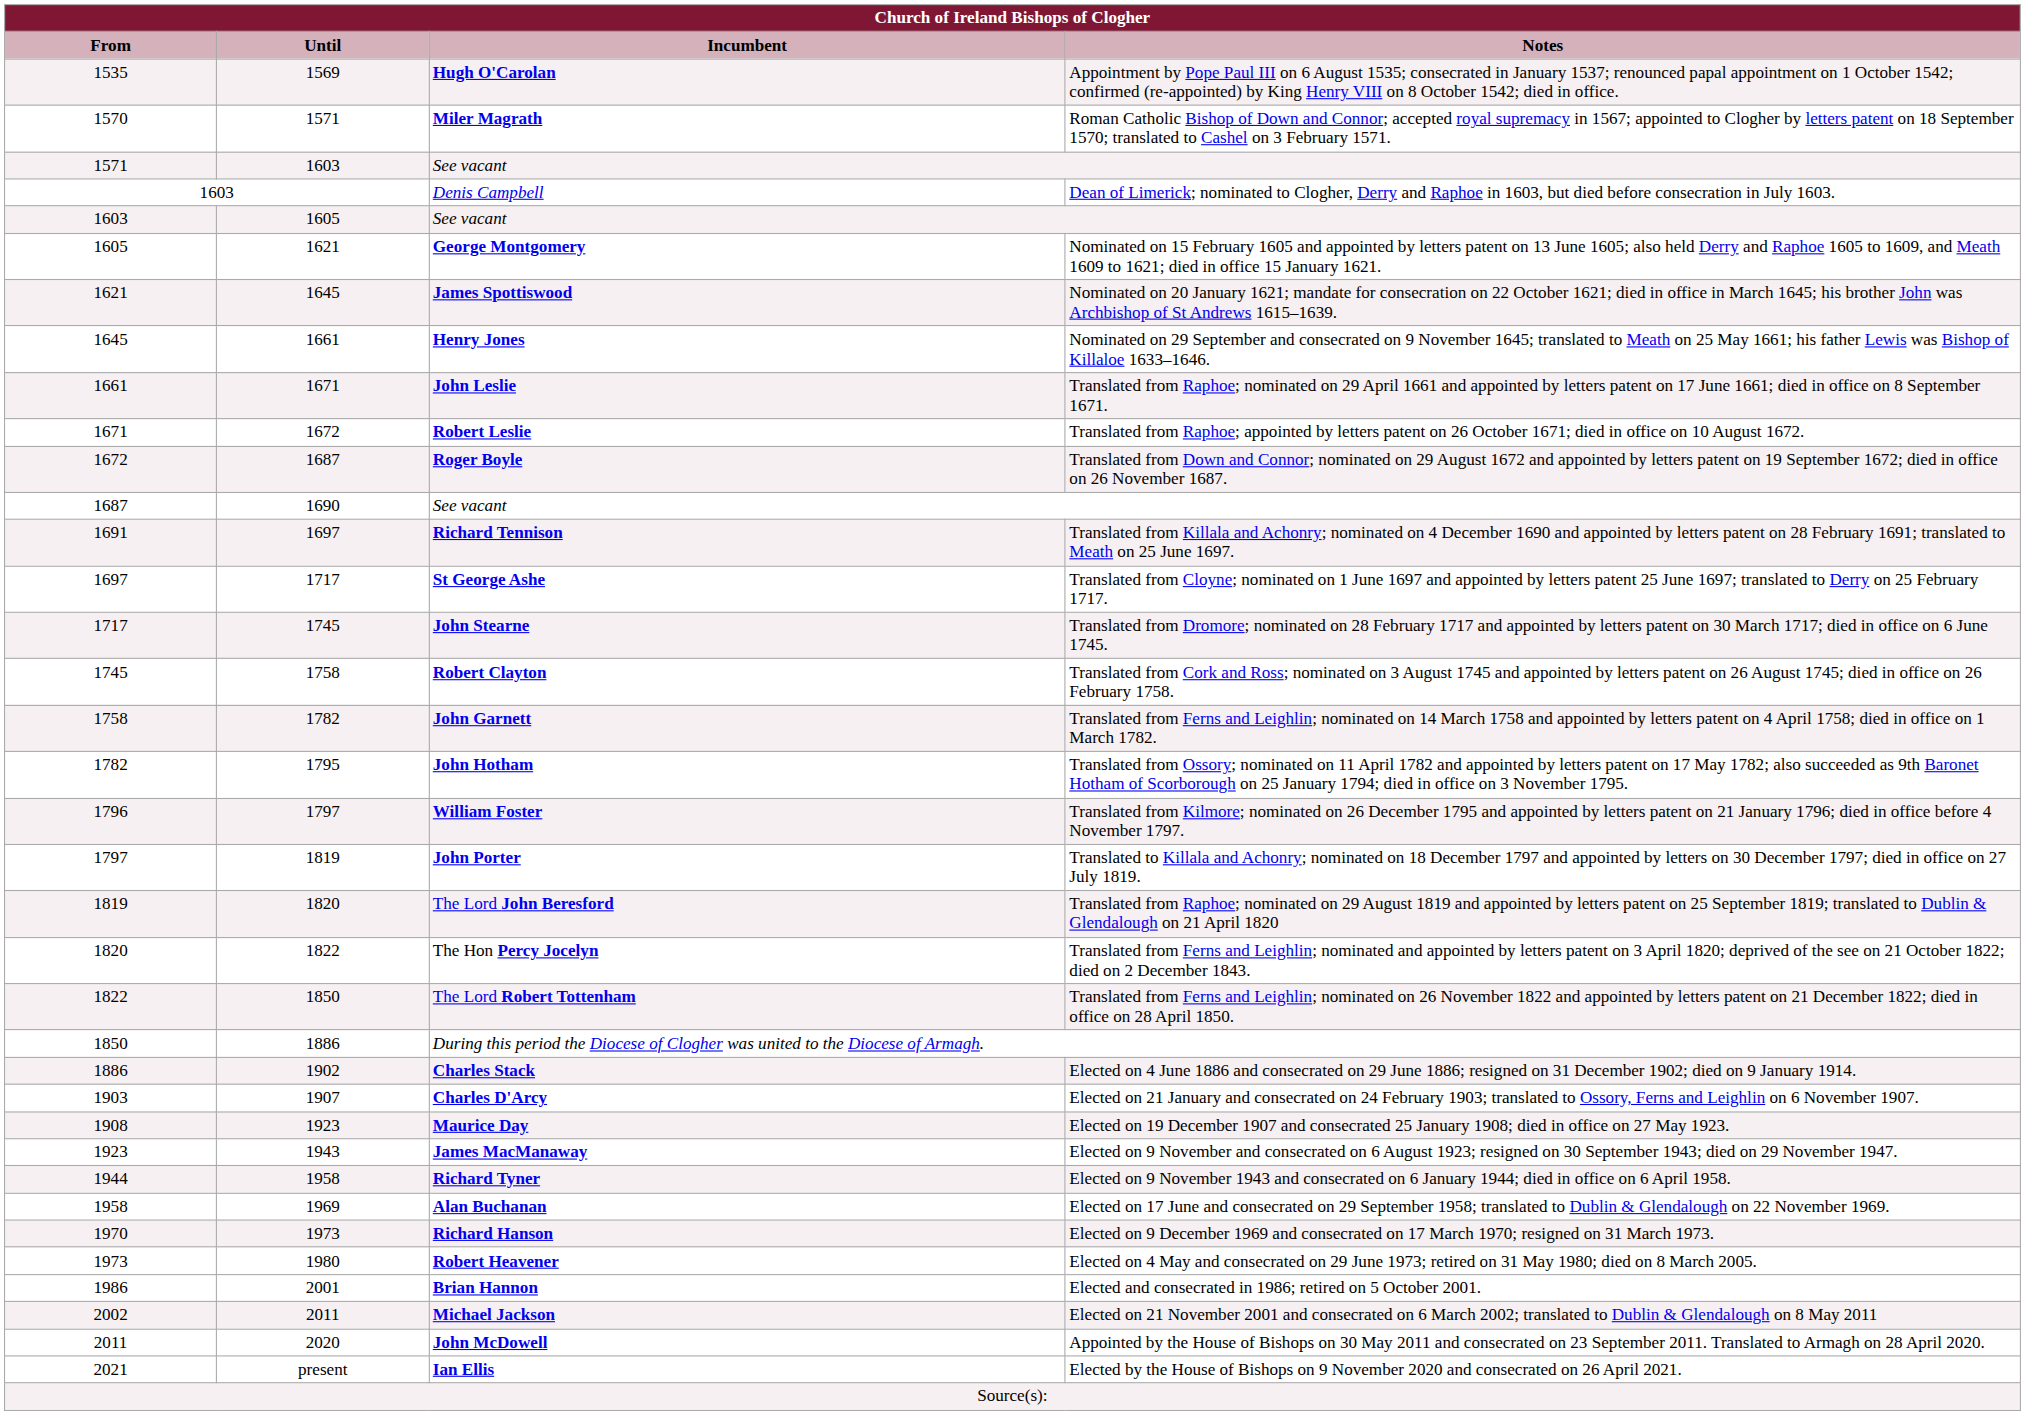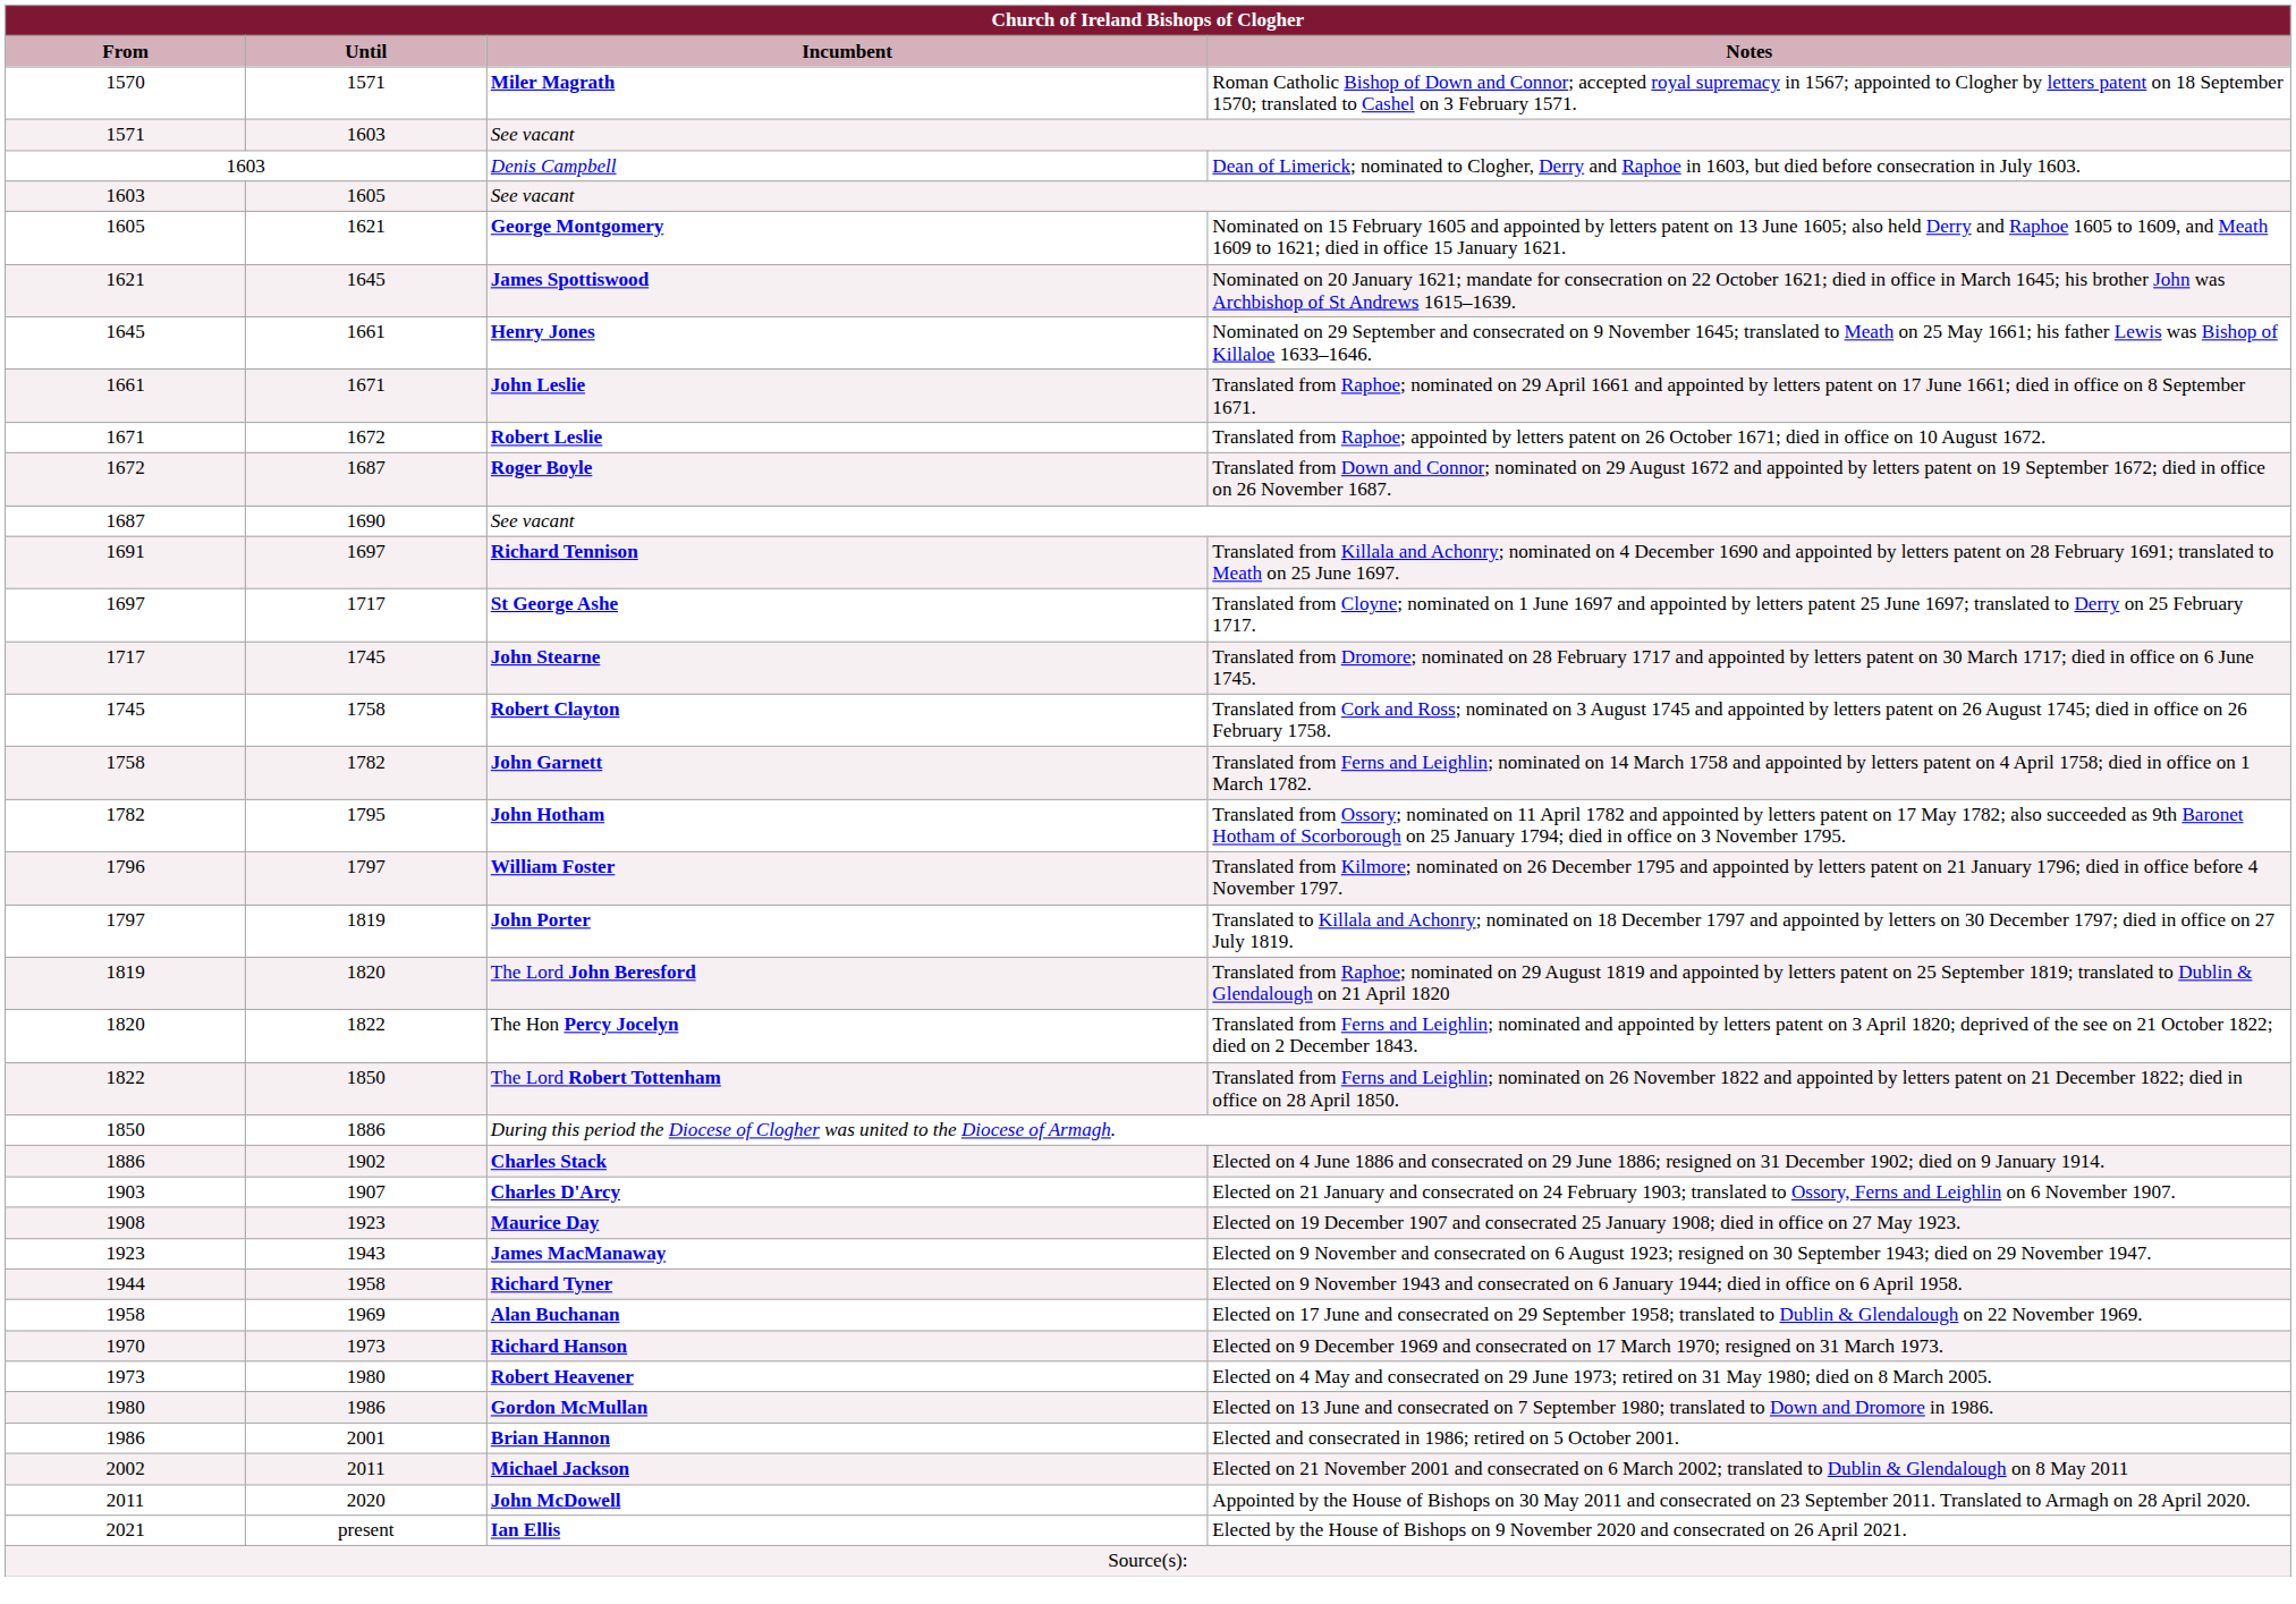 <table class="wikitable" style="width:95%;">
 <tr>
 <th colspan="4" style="background:#7f1734; color:white;">Church of Ireland Bishops of Clogher</th>
 </tr>
 <tr>
 <th style="background:#d4b1bb; width:10%;">From</th>
 <th style="background:#d4b1bb; width:10%;">Until</th>
 <th style="background:#d4b1bb; width:30%;">Incumbent</th>
 <th style="background:#d4b1bb; width:45%;">Notes</th>
-</tr>
-<tr style="vertical-align:top; background:#f7f0f2;">
-<td style="text-align: center;">1535</td>
-<td style="text-align: center;">1569</td>
-<td><strong><a href='#'>Hugh O'Carolan</a></strong></td>
-<td>Appointment by <a href='#'>Pope Paul III</a> on 6 August 1535; consecrated in January 1537; renounced papal appointment on 1 October 1542; confirmed (re-appointed) by King <a href='#'>Henry VIII</a> on 8 October 1542; died in office.</td>
 </tr>
 <tr style="vertical-align:top; background:white;">
 <td style="text-align: center;">1570</td>
 <td style="text-align: center;">1571</td>
 <td><strong><a href='#'>Miler Magrath</a></strong></td>
 <td>Roman Catholic <a href='#'>Bishop of Down and Connor</a>; accepted <a href='#'>royal supremacy</a> in 1567; appointed to Clogher by <a href='#'>letters patent</a> on 18 September 1570; translated to <a href='#'>Cashel</a> on 3 February 1571.</td>
 </tr>
 <tr style="vertical-align:top; background:#f7f0f2;">
 <td style="text-align: center;">1571</td>
 <td style="text-align: center;">1603</td>
 <td colspan="2"><em>See vacant</em></td>
 </tr>
 <tr style="vertical-align:top; background:white;">
 <td style="text-align: center;" colspan="2">1603</td>
 <td><em><a href='#'>Denis Campbell</a></em></td>
 <td><a href='#'>Dean of Limerick</a>; nominated to Clogher, <a href='#'>Derry</a> and <a href='#'>Raphoe</a> in 1603, but died before consecration in July 1603.</td>
 </tr>
 <tr style="vertical-align:top; background:#f7f0f2;">
 <td style="text-align: center;">1603</td>
 <td style="text-align: center;">1605</td>
 <td colspan="2"><em>See vacant</em></td>
 </tr>
 <tr style="vertical-align:top; background:white;">
 <td style="text-align: center;">1605</td>
 <td style="text-align: center;">1621</td>
 <td><strong><a href='#'>George Montgomery</a></strong></td>
 <td>Nominated on 15 February 1605 and appointed by letters patent on 13 June 1605; also held <a href='#'>Derry</a> and <a href='#'>Raphoe</a> 1605 to 1609, and <a href='#'>Meath</a> 1609 to 1621; died in office 15 January 1621.</td>
 </tr>
 <tr style="vertical-align:top; background:#f7f0f2;">
 <td style="text-align: center;">1621</td>
 <td style="text-align: center;">1645</td>
 <td><strong><a href='#'>James Spottiswood</a></strong></td>
 <td>Nominated on 20 January 1621; mandate for consecration on 22 October 1621; died in office in March 1645; his brother <a href='#'>John</a> was <a href='#'>Archbishop of St Andrews</a> 1615–1639.</td>
 </tr>
 <tr style="vertical-align:top; background:white;">
 <td style="text-align: center;">1645</td>
 <td style="text-align: center;">1661</td>
 <td><strong><a href='#'>Henry Jones</a></strong></td>
 <td>Nominated on 29 September and consecrated on 9 November 1645; translated to <a href='#'>Meath</a> on 25 May 1661; his father <a href='#'>Lewis</a> was <a href='#'>Bishop of Killaloe</a> 1633–1646.</td>
 </tr>
 <tr style="vertical-align:top; background:#f7f0f2;">
 <td style="text-align: center;">1661</td>
 <td style="text-align: center;">1671</td>
 <td><strong><a href='#'>John Leslie</a></strong></td>
 <td>Translated from <a href='#'>Raphoe</a>; nominated on 29 April 1661 and appointed by letters patent on 17 June 1661; died in office on 8 September 1671.</td>
 </tr>
 <tr style="vertical-align:top; background:white;">
 <td style="text-align: center;">1671</td>
 <td style="text-align: center;">1672</td>
 <td><strong><a href='#'>Robert Leslie</a></strong></td>
 <td>Translated from <a href='#'>Raphoe</a>; appointed by letters patent on 26 October 1671; died in office on 10 August 1672.</td>
 </tr>
 <tr style="vertical-align:top; background:#f7f0f2;">
 <td style="text-align: center;">1672</td>
 <td style="text-align: center;">1687</td>
 <td><strong><a href='#'>Roger Boyle</a></strong></td>
 <td>Translated from <a href='#'>Down and Connor</a>; nominated on 29 August 1672 and appointed by letters patent on 19 September 1672; died in office on 26 November 1687.</td>
 </tr>
 <tr style="vertical-align:top; background:white;">
 <td style="text-align: center;">1687</td>
 <td style="text-align: center;">1690</td>
 <td colspan="2"><em>See vacant</em></td>
 </tr>
 <tr style="vertical-align:top; background:#f7f0f2;">
 <td style="text-align: center;">1691</td>
 <td style="text-align: center;">1697</td>
 <td><strong><a href='#'>Richard Tennison</a></strong></td>
 <td>Translated from <a href='#'>Killala and Achonry</a>; nominated on 4 December 1690 and appointed by letters patent on 28 February 1691; translated to <a href='#'>Meath</a> on 25 June 1697.</td>
 </tr>
 <tr style="vertical-align:top; background:white;">
 <td style="text-align: center;">1697</td>
 <td style="text-align: center;">1717</td>
 <td><strong><a href='#'>St George Ashe</a></strong></td>
 <td>Translated from <a href='#'>Cloyne</a>; nominated on 1 June 1697 and appointed by letters patent 25 June 1697; translated to <a href='#'>Derry</a> on 25 February 1717.</td>
 </tr>
 <tr style="vertical-align:top; background:#f7f0f2;">
 <td style="text-align: center;">1717</td>
 <td style="text-align: center;">1745</td>
 <td><strong><a href='#'>John Stearne</a></strong></td>
 <td>Translated from <a href='#'>Dromore</a>; nominated on 28 February 1717 and appointed by letters patent on 30 March 1717; died in office on 6 June 1745.</td>
 </tr>
 <tr style="vertical-align:top; background:white;">
 <td style="text-align: center;">1745</td>
 <td style="text-align: center;">1758</td>
 <td><strong><a href='#'>Robert Clayton</a></strong></td>
 <td>Translated from <a href='#'>Cork and Ross</a>; nominated on 3 August 1745 and appointed by letters patent on 26 August 1745; died in office on 26 February 1758.</td>
 </tr>
 <tr style="vertical-align:top; background:#f7f0f2;">
 <td style="text-align: center;">1758</td>
 <td style="text-align: center;">1782</td>
 <td><strong><a href='#'>John Garnett</a></strong></td>
 <td>Translated from <a href='#'>Ferns and Leighlin</a>; nominated on 14 March 1758 and appointed by letters patent on 4 April 1758; died in office on 1 March 1782.</td>
 </tr>
 <tr style="vertical-align:top; background:white;">
 <td style="text-align: center;">1782</td>
 <td style="text-align: center;">1795</td>
 <td><strong><a href='#'>John Hotham</a></strong></td>
 <td>Translated from <a href='#'>Ossory</a>; nominated on 11 April 1782 and appointed by letters patent on 17 May 1782; also succeeded as 9th <a href='#'>Baronet Hotham of Scorborough</a> on 25 January 1794; died in office on 3 November 1795.</td>
 </tr>
 <tr style="vertical-align:top; background:#f7f0f2;">
 <td style="text-align: center;">1796</td>
 <td style="text-align: center;">1797</td>
 <td><strong><a href='#'>William Foster</a></strong></td>
 <td>Translated from <a href='#'>Kilmore</a>; nominated on 26 December 1795 and appointed by letters patent on 21 January 1796; died in office before 4 November 1797.</td>
 </tr>
 <tr style="vertical-align:top; background:white;">
 <td style="text-align: center;">1797</td>
 <td style="text-align: center;">1819</td>
 <td><strong><a href='#'>John Porter</a></strong></td>
 <td>Translated to <a href='#'>Killala and Achonry</a>; nominated on 18 December 1797 and appointed by letters on 30 December 1797; died in office on 27 July 1819.</td>
 </tr>
 <tr style="vertical-align:top; background:#f7f0f2;">
 <td style="text-align: center;">1819</td>
 <td style="text-align: center;">1820</td>
 <td><a href='#'>The Lord <strong>John Beresford</strong></a></td>
 <td>Translated from <a href='#'>Raphoe</a>; nominated on 29 August 1819 and appointed by letters patent on 25 September 1819; translated to <a href='#'>Dublin & Glendalough</a> on 21 April 1820</td>
 </tr>
 <tr style="vertical-align:top; background:white;">
 <td style="text-align: center;">1820</td>
 <td style="text-align: center;">1822</td>
 <td>The Hon <strong><a href='#'>Percy Jocelyn</a></strong></td>
 <td>Translated from <a href='#'>Ferns and Leighlin</a>; nominated and appointed by letters patent on 3 April 1820; deprived of the see on 21 October 1822; died on 2 December 1843.</td>
 </tr>
 <tr style="vertical-align:top; background:#f7f0f2;">
 <td style="text-align: center;">1822</td>
 <td style="text-align: center;">1850</td>
 <td><a href='#'>The Lord <strong>Robert Tottenham</strong></a></td>
 <td>Translated from <a href='#'>Ferns and Leighlin</a>; nominated on 26 November 1822 and appointed by letters patent on 21 December 1822; died in office on 28 April 1850.</td>
 </tr>
 <tr style="vertical-align:top; background:white;">
 <td style="text-align: center;">1850</td>
 <td style="text-align: center;">1886</td>
 <td colspan="2"><em>During this period the <a href='#'>Diocese of Clogher</a> was united to the <a href='#'>Diocese of Armagh</a>.</em></td>
 </tr>
 <tr style="vertical-align:top; background:#f7f0f2;">
 <td style="text-align: center;">1886</td>
 <td style="text-align: center;">1902</td>
 <td><strong><a href='#'>Charles Stack</a></strong></td>
 <td>Elected on 4 June 1886 and consecrated on 29 June 1886; resigned on 31 December 1902; died on 9 January 1914.</td>
 </tr>
 <tr style="vertical-align:top; background:white;">
 <td style="text-align: center;">1903</td>
 <td style="text-align: center;">1907</td>
 <td><strong><a href='#'>Charles D'Arcy</a></strong></td>
 <td>Elected on 21 January and consecrated on 24 February 1903; translated to <a href='#'>Ossory, Ferns and Leighlin</a> on 6 November 1907.</td>
 </tr>
 <tr style="vertical-align:top; background:#f7f0f2;">
 <td style="text-align: center;">1908</td>
 <td style="text-align: center;">1923</td>
 <td><strong><a href='#'>Maurice Day</a></strong></td>
 <td>Elected on 19 December 1907 and consecrated 25 January 1908; died in office on 27 May 1923.</td>
 </tr>
 <tr style="vertical-align:top; background:white;">
 <td style="text-align: center;">1923</td>
 <td style="text-align: center;">1943</td>
 <td><strong><a href='#'>James MacManaway</a></strong></td>
 <td>Elected on 9 November and consecrated on 6 August 1923; resigned on 30 September 1943; died on 29 November 1947.</td>
 </tr>
 <tr style="vertical-align:top; background:#f7f0f2;">
 <td style="text-align: center;">1944</td>
 <td style="text-align: center;">1958</td>
 <td><strong><a href='#'>Richard Tyner</a></strong></td>
 <td>Elected on 9 November 1943 and consecrated on 6 January 1944; died in office on 6 April 1958.</td>
 </tr>
 <tr style="vertical-align:top; background:white;">
 <td style="text-align: center;">1958</td>
 <td style="text-align: center;">1969</td>
 <td><strong><a href='#'>Alan Buchanan</a></strong></td>
 <td>Elected on 17 June and consecrated on 29 September 1958; translated to <a href='#'>Dublin & Glendalough</a> on 22 November 1969.</td>
 </tr>
 <tr style="vertical-align:top; background:#f7f0f2;">
 <td style="text-align: center;">1970</td>
 <td style="text-align: center;">1973</td>
 <td><strong><a href='#'>Richard Hanson</a></strong></td>
 <td>Elected on 9 December 1969 and consecrated on 17 March 1970; resigned on 31 March 1973.</td>
 </tr>
 <tr style="vertical-align:top; background:white;">
 <td style="text-align: center;">1973</td>
 <td style="text-align: center;">1980</td>
 <td><strong><a href='#'>Robert Heavener</a></strong></td>
 <td>Elected on 4 May and consecrated on 29 June 1973; retired on 31 May 1980; died on 8 March 2005.</td>
 </tr>
+<tr style="vertical-align:top; background:#f7f0f2;">
+<td style="text-align: center;">1980</td>
+<td style="text-align: center;">1986</td>
+<td><strong><a href='#'>Gordon McMullan</a></strong></td>
+<td>Elected on 13 June and consecrated on 7 September 1980; translated to <a href='#'>Down and Dromore</a> in 1986.</td>
+</tr>
 <tr style="vertical-align:top; background:white;">
 <td style="text-align: center;">1986</td>
 <td style="text-align: center;">2001</td>
 <td><strong><a href='#'>Brian Hannon</a></strong></td>
 <td>Elected and consecrated in 1986; retired on 5 October 2001.</td>
 </tr>
 <tr style="vertical-align:top; background:#f7f0f2;">
 <td style="text-align: center;">2002</td>
 <td style="text-align: center;">2011</td>
 <td><strong><a href='#'>Michael Jackson</a></strong></td>
 <td>Elected on 21 November 2001 and consecrated on 6 March 2002; translated to <a href='#'>Dublin & Glendalough</a> on 8 May 2011</td>
 </tr>
 <tr style="vertical-align:top; background:white;">
 <td style="text-align: center;">2011</td>
 <td style="text-align: center;">2020</td>
 <td><strong><a href='#'>John McDowell</a></strong></td>
 <td>Appointed by the House of Bishops on 30 May 2011 and consecrated on 23 September 2011. Translated to Armagh on 28 April 2020.</td>
 </tr>
 <tr style="vertical-align:top; background:white;">
 <td style="text-align: center;">2021</td>
 <td style="text-align: center;">present</td>
 <td><strong><a href='#'>Ian Ellis</a></strong></td>
 <td>Elected by the House of Bishops on 9 November 2020 and consecrated on 26 April 2021.</td>
 </tr>
 <tr style="vertical-align:top; background:#f7f0f2;">
 <td colspan="4" style="text-align: center;">Source(s):</td>
 </tr>
 </table>
